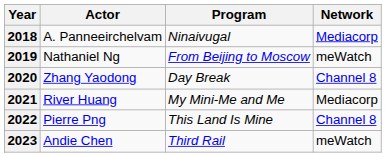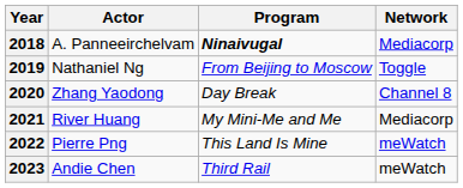 <table class="wikitable plainrowheaders">
 <tr>
 <th>Year</th>
 <th>Actor</th>
 <th>Program</th>
 <th>Network</th>
 </tr>
 <tr>
 <th scope="row">2018</th>
 <td>A. Panneeirchelvam</td>
-<td><em>Ninaivugal</em></td>
+<td><strong><em>Ninaivugal</em></strong></td>
 <td><a href='#'>Mediacorp</a></td>
 </tr>
 <tr>
 <th scope="row">2019</th>
 <td>Nathaniel Ng</td>
 <td><em><a href='#'>From Beijing to Moscow</a></em></td>
-<td>meWatch</td>
+<td><a href='#'>Toggle</a></td>
 </tr>
 <tr>
 <th scope="row">2020</th>
 <td><a href='#'>Zhang Yaodong</a></td>
 <td><em>Day Break</em></td>
 <td><a href='#'>Channel 8</a></td>
 </tr>
 <tr>
 <th scope="row">2021</th>
 <td><a href='#'>River Huang</a></td>
 <td><em>My Mini-Me and Me</em></td>
 <td>Mediacorp</td>
 </tr>
 <tr>
 <th scope="row">2022</th>
 <td><a href='#'>Pierre Png</a></td>
 <td><em>This Land Is Mine</em></td>
-<td><a href='#'>Channel 8</a></td>
+<td><a href='#'>meWatch</a></td>
 </tr>
 <tr>
 <th scope="row">2023</th>
 <td><a href='#'>Andie Chen</a></td>
 <td><em><a href='#'>Third Rail</a></em></td>
 <td>meWatch</td>
 </tr>
 </table>
